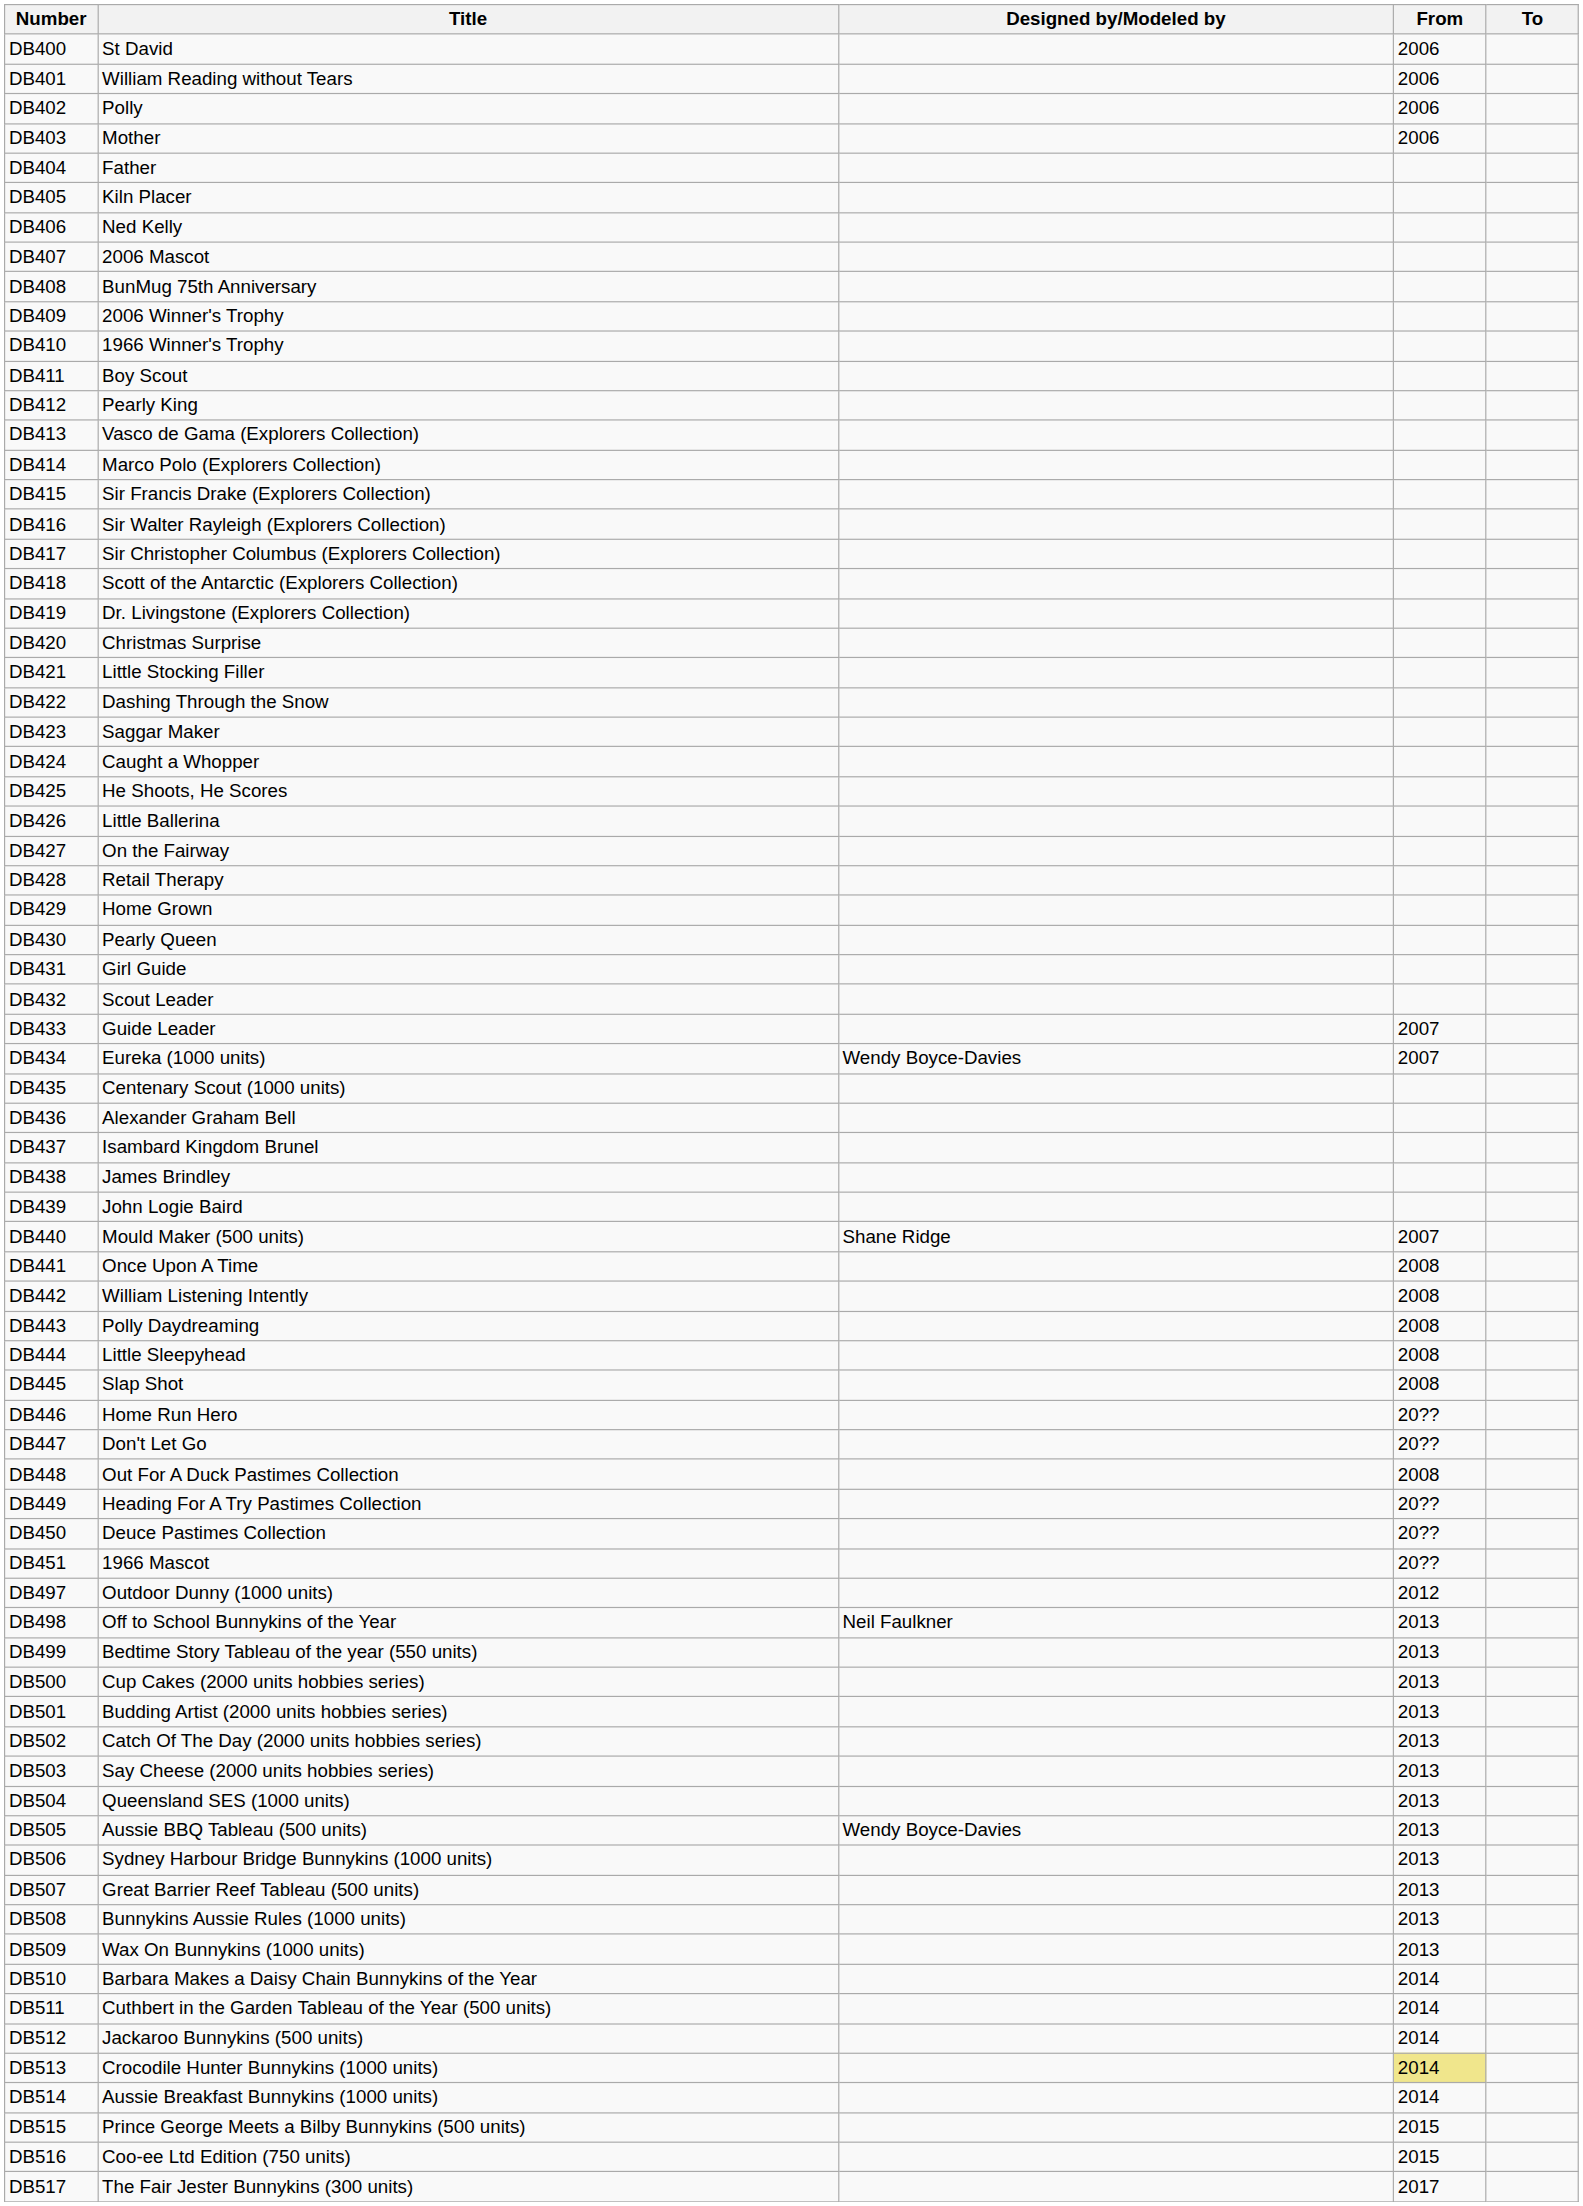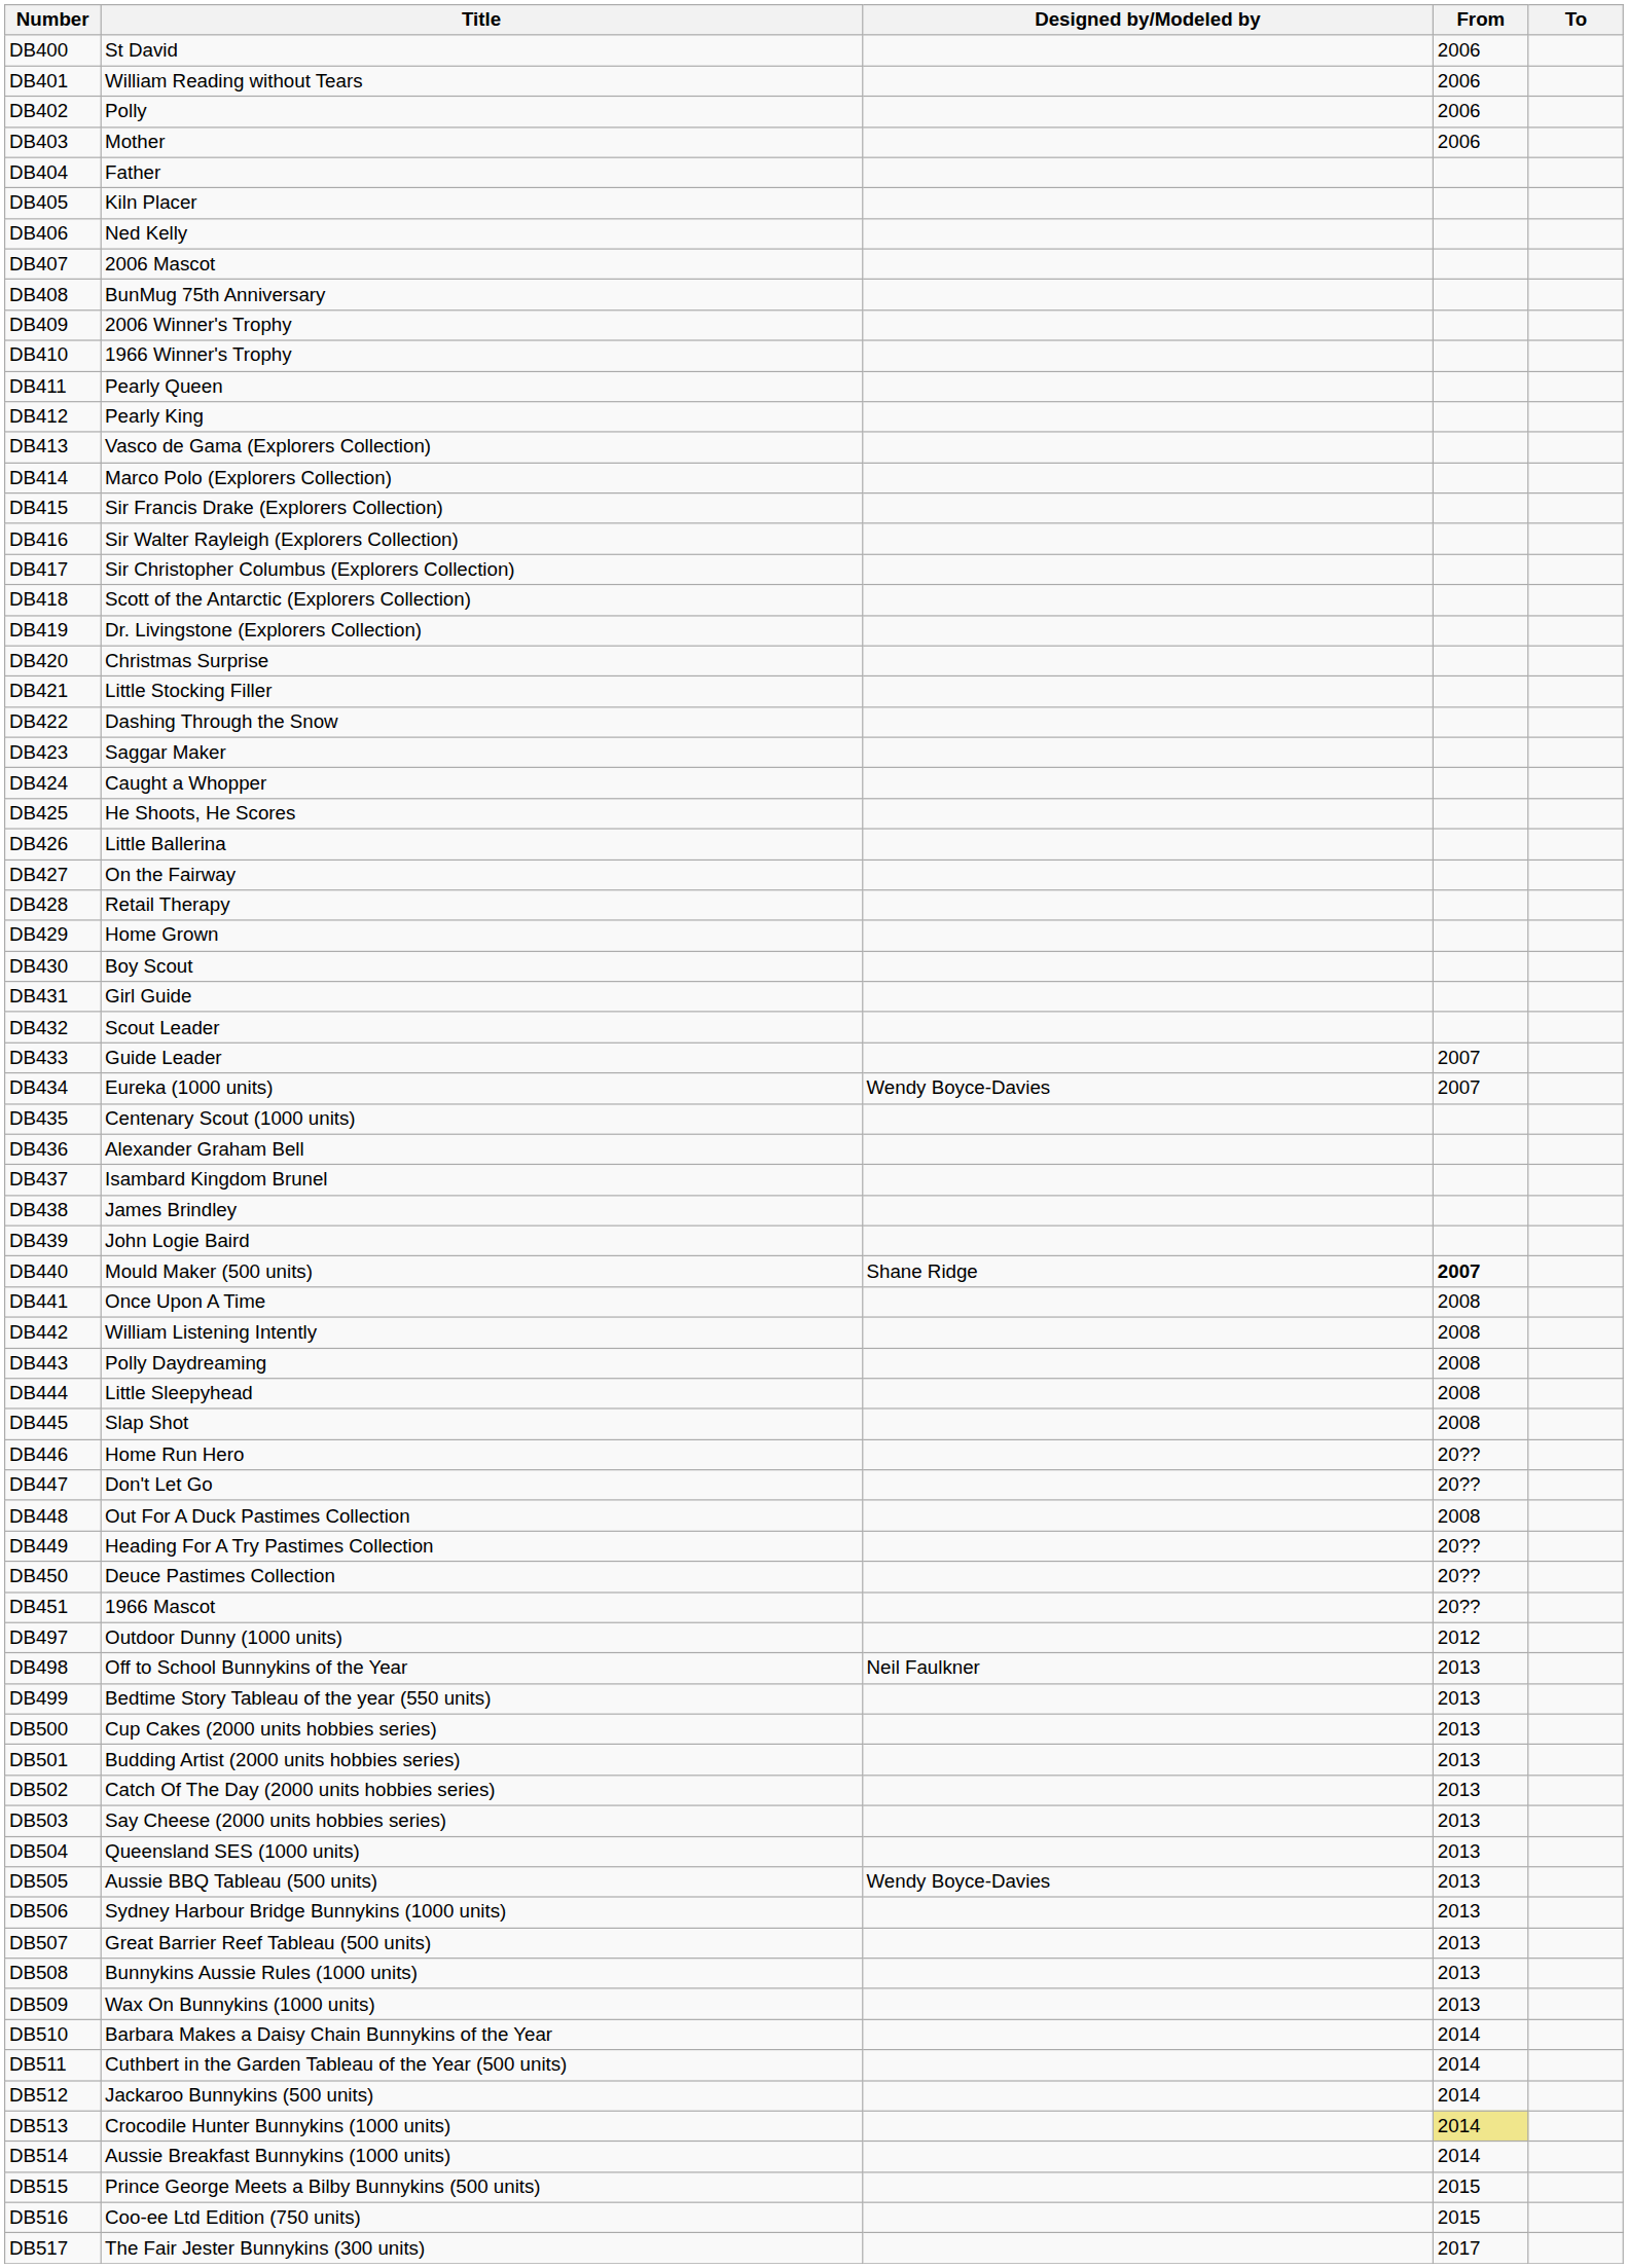 <table class="wikitable" width="85%">
 <tr>
 <th width=5%>Number</th>
 <th width=40%>Title</th>
 <th width=30%>Designed by/Modeled by</th>
 <th width=5%>From</th>
 <th width=5%>To</th>
 </tr>
 <tr>
 <td>DB400</td>
 <td>St David</td>
 <td></td>
 <td>2006</td>
 <td></td>
 </tr>
 <tr>
 <td>DB401</td>
 <td>William Reading without Tears</td>
 <td></td>
 <td>2006</td>
 <td></td>
 </tr>
 <tr>
 <td>DB402</td>
 <td>Polly</td>
 <td></td>
 <td>2006</td>
 <td></td>
 </tr>
 <tr>
 <td>DB403</td>
 <td>Mother</td>
 <td></td>
 <td>2006</td>
 <td></td>
 </tr>
 <tr>
 <td>DB404</td>
 <td>Father</td>
 <td></td>
 <td></td>
 <td></td>
 </tr>
 <tr>
 <td>DB405</td>
 <td>Kiln Placer</td>
 <td></td>
 <td></td>
 <td></td>
 </tr>
 <tr>
 <td>DB406</td>
 <td>Ned Kelly</td>
 <td></td>
 <td></td>
 <td></td>
 </tr>
 <tr>
 <td>DB407</td>
 <td>2006 Mascot</td>
 <td></td>
 <td></td>
 <td></td>
 </tr>
 <tr>
 <td>DB408</td>
 <td>BunMug 75th Anniversary</td>
 <td></td>
 <td></td>
 <td></td>
 </tr>
 <tr>
 <td>DB409</td>
 <td>2006 Winner's Trophy</td>
 <td></td>
 <td></td>
 <td></td>
 </tr>
 <tr>
 <td>DB410</td>
 <td>1966 Winner's Trophy</td>
 <td></td>
 <td></td>
 <td></td>
 </tr>
 <tr>
 <td>DB411</td>
-<td>Boy Scout</td>
+<td>Pearly Queen</td>
 <td></td>
 <td></td>
 <td></td>
 </tr>
 <tr>
 <td>DB412</td>
 <td>Pearly King</td>
 <td></td>
 <td></td>
 <td></td>
 </tr>
 <tr>
 <td>DB413</td>
 <td>Vasco de Gama (Explorers Collection)</td>
 <td></td>
 <td></td>
 <td></td>
 </tr>
 <tr>
 <td>DB414</td>
 <td>Marco  Polo (Explorers Collection)</td>
 <td></td>
 <td></td>
 <td></td>
 </tr>
 <tr>
 <td>DB415</td>
 <td>Sir  Francis Drake  (Explorers Collection)</td>
 <td></td>
 <td></td>
 <td></td>
 </tr>
 <tr>
 <td>DB416</td>
 <td>Sir Walter Rayleigh (Explorers Collection)</td>
 <td></td>
 <td></td>
 <td></td>
 </tr>
 <tr>
 <td>DB417</td>
 <td>Sir Christopher Columbus (Explorers Collection)</td>
 <td></td>
 <td></td>
 <td></td>
 </tr>
 <tr>
 <td>DB418</td>
 <td>Scott of the Antarctic (Explorers Collection)</td>
 <td></td>
 <td></td>
 <td></td>
 </tr>
 <tr>
 <td>DB419</td>
 <td>Dr.  Livingstone (Explorers Collection)</td>
 <td></td>
 <td></td>
 <td></td>
 </tr>
 <tr>
 <td>DB420</td>
 <td>Christmas Surprise</td>
 <td></td>
 <td></td>
 <td></td>
 </tr>
 <tr>
 <td>DB421</td>
 <td>Little Stocking Filler</td>
 <td></td>
 <td></td>
 <td></td>
 </tr>
 <tr>
 <td>DB422</td>
 <td>Dashing Through the Snow</td>
 <td></td>
 <td></td>
 <td></td>
 </tr>
 <tr>
 <td>DB423</td>
 <td>Saggar Maker</td>
 <td></td>
 <td></td>
 <td></td>
 </tr>
 <tr>
 <td>DB424</td>
 <td>Caught a Whopper</td>
 <td></td>
 <td></td>
 <td></td>
 </tr>
 <tr>
 <td>DB425</td>
 <td>He Shoots, He Scores</td>
 <td></td>
 <td></td>
 <td></td>
 </tr>
 <tr>
 <td>DB426</td>
 <td>Little Ballerina</td>
 <td></td>
 <td></td>
 <td></td>
 </tr>
 <tr>
 <td>DB427</td>
 <td>On the Fairway</td>
 <td></td>
 <td></td>
 <td></td>
 </tr>
 <tr>
 <td>DB428</td>
 <td>Retail Therapy</td>
 <td></td>
 <td></td>
 <td></td>
 </tr>
 <tr>
 <td>DB429</td>
 <td>Home Grown</td>
 <td></td>
 <td></td>
 <td></td>
 </tr>
 <tr>
 <td>DB430</td>
-<td>Pearly Queen</td>
+<td>Boy Scout</td>
 <td></td>
 <td></td>
 <td></td>
 </tr>
 <tr>
 <td>DB431</td>
 <td>Girl Guide</td>
 <td></td>
 <td></td>
 <td></td>
 </tr>
 <tr>
 <td>DB432</td>
 <td>Scout Leader</td>
 <td></td>
 <td></td>
 <td></td>
 </tr>
 <tr>
 <td>DB433</td>
 <td>Guide Leader</td>
 <td></td>
 <td>2007</td>
 <td></td>
 </tr>
 <tr>
 <td>DB434</td>
 <td>Eureka (1000 units)</td>
 <td>Wendy Boyce-Davies</td>
 <td>2007</td>
 <td></td>
 </tr>
 <tr>
 <td>DB435</td>
 <td>Centenary Scout (1000 units)</td>
 <td></td>
 <td></td>
 <td></td>
 </tr>
 <tr>
 <td>DB436</td>
 <td>Alexander Graham Bell</td>
 <td></td>
 <td></td>
 <td></td>
 </tr>
 <tr>
 <td>DB437</td>
 <td>Isambard Kingdom Brunel</td>
 <td></td>
 <td></td>
 <td></td>
 </tr>
 <tr>
 <td>DB438</td>
 <td>James Brindley</td>
 <td></td>
 <td></td>
 <td></td>
 </tr>
 <tr>
 <td>DB439</td>
 <td>John Logie Baird</td>
 <td></td>
 <td></td>
 <td></td>
 </tr>
 <tr>
 <td>DB440</td>
 <td>Mould Maker (500 units)</td>
 <td>Shane Ridge</td>
-<td>2007</td>
+<td><strong>2007</strong></td>
 <td></td>
 </tr>
 <tr>
 <td>DB441</td>
 <td>Once Upon A Time</td>
 <td></td>
 <td>2008</td>
 <td></td>
 </tr>
 <tr>
 <td>DB442</td>
 <td>William Listening Intently</td>
 <td></td>
 <td>2008</td>
 <td></td>
 </tr>
 <tr>
 <td>DB443</td>
 <td>Polly Daydreaming</td>
 <td></td>
 <td>2008</td>
 <td></td>
 </tr>
 <tr>
 <td>DB444</td>
 <td>Little Sleepyhead</td>
 <td></td>
 <td>2008</td>
 <td></td>
 </tr>
 <tr>
 <td>DB445</td>
 <td>Slap Shot</td>
 <td></td>
 <td>2008</td>
 <td></td>
 </tr>
 <tr>
 <td>DB446</td>
 <td>Home Run Hero</td>
 <td></td>
 <td>20??</td>
 <td></td>
 </tr>
 <tr>
 <td>DB447</td>
 <td>Don't Let Go</td>
 <td></td>
 <td>20??</td>
 <td></td>
 </tr>
 <tr>
 <td>DB448</td>
 <td>Out For A Duck Pastimes Collection</td>
 <td></td>
 <td>2008</td>
 <td></td>
 </tr>
 <tr>
 <td>DB449</td>
 <td>Heading For A Try Pastimes Collection</td>
 <td></td>
 <td>20??</td>
 <td></td>
 </tr>
 <tr>
 <td>DB450</td>
 <td>Deuce Pastimes Collection</td>
 <td></td>
 <td>20??</td>
 <td></td>
 </tr>
 <tr>
 <td>DB451</td>
 <td>1966 Mascot</td>
 <td></td>
 <td>20??</td>
 <td></td>
 </tr>
 <tr>
 <td>DB497</td>
 <td>Outdoor Dunny (1000 units)</td>
 <td></td>
 <td>2012</td>
 <td></td>
 </tr>
 <tr>
 <td>DB498</td>
 <td>Off to School Bunnykins of the Year</td>
 <td>Neil Faulkner</td>
 <td>2013</td>
 <td></td>
 </tr>
 <tr>
 <td>DB499</td>
 <td>Bedtime Story Tableau of the year (550 units)</td>
 <td></td>
 <td>2013</td>
 <td></td>
 </tr>
 <tr>
 <td>DB500</td>
 <td>Cup Cakes (2000 units hobbies series)</td>
 <td></td>
 <td>2013</td>
 <td></td>
 </tr>
 <tr>
 <td>DB501</td>
 <td>Budding Artist (2000 units hobbies series)</td>
 <td></td>
 <td>2013</td>
 <td></td>
 </tr>
 <tr>
 <td>DB502</td>
 <td>Catch Of The Day (2000 units hobbies series)</td>
 <td></td>
 <td>2013</td>
 <td></td>
 </tr>
 <tr>
 <td>DB503</td>
 <td>Say Cheese (2000 units hobbies series)</td>
 <td></td>
 <td>2013</td>
 <td></td>
 </tr>
 <tr>
 <td>DB504</td>
 <td>Queensland SES (1000 units)</td>
 <td></td>
 <td>2013</td>
 <td></td>
 </tr>
 <tr>
 <td>DB505</td>
 <td>Aussie BBQ Tableau (500 units)</td>
 <td>Wendy Boyce-Davies</td>
 <td>2013</td>
 <td></td>
 </tr>
 <tr>
 <td>DB506</td>
 <td>Sydney Harbour Bridge Bunnykins (1000 units)</td>
 <td></td>
 <td>2013</td>
 <td></td>
 </tr>
 <tr>
 <td>DB507</td>
 <td>Great Barrier Reef Tableau (500 units)</td>
 <td></td>
 <td>2013</td>
 <td></td>
 </tr>
 <tr>
 <td>DB508</td>
 <td>Bunnykins Aussie Rules (1000 units)</td>
 <td></td>
 <td>2013</td>
 <td></td>
 </tr>
 <tr>
 <td>DB509</td>
 <td>Wax On Bunnykins (1000 units)</td>
 <td></td>
 <td>2013</td>
 <td></td>
 </tr>
 <tr>
 <td>DB510</td>
 <td>Barbara Makes a Daisy Chain Bunnykins of the Year</td>
 <td></td>
 <td>2014</td>
 <td></td>
 </tr>
 <tr>
 <td>DB511</td>
 <td>Cuthbert in the Garden Tableau of the Year (500 units)</td>
 <td></td>
 <td>2014</td>
 <td></td>
 </tr>
 <tr>
 <td>DB512</td>
 <td>Jackaroo Bunnykins (500 units)</td>
 <td></td>
 <td>2014</td>
 <td></td>
 </tr>
 <tr>
 <td>DB513</td>
 <td>Crocodile Hunter Bunnykins (1000 units)</td>
 <td></td>
 <td style="background: khaki;">2014</td>
 <td></td>
 </tr>
 <tr>
 <td>DB514</td>
 <td>Aussie Breakfast Bunnykins (1000 units)</td>
 <td></td>
 <td>2014</td>
 <td></td>
 </tr>
 <tr>
 <td>DB515</td>
 <td>Prince George Meets a Bilby Bunnykins (500 units)</td>
 <td></td>
 <td>2015</td>
 <td></td>
 </tr>
 <tr>
 <td>DB516</td>
 <td>Coo-ee Ltd Edition (750 units)</td>
 <td></td>
 <td>2015</td>
 <td></td>
 </tr>
 <tr>
 <td>DB517</td>
 <td>The Fair Jester Bunnykins (300 units)</td>
 <td></td>
 <td>2017</td>
 <td></td>
 </tr>
 </table>
